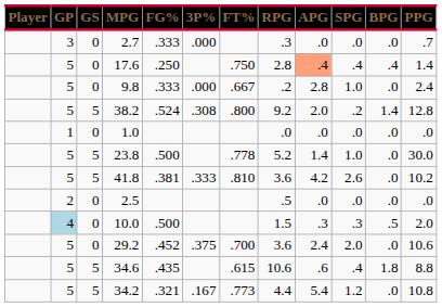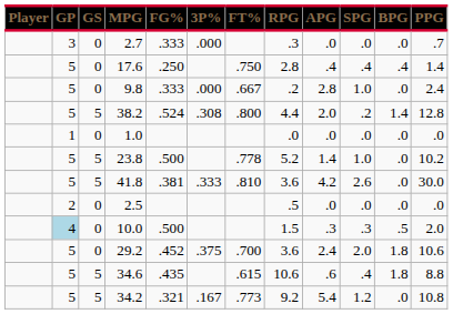 <table class="wikitable sortable" style="text-align:right;">
 <tr>
 <th style="background:#010101; color:#896C4C; border-top:#D50032 3px solid; border-bottom:#D50032 3px solid;">Player</th>
 <th style="background:#010101; color:#896C4C; border-top:#D50032 3px solid; border-bottom:#D50032 3px solid;">GP</th>
 <th style="background:#010101; color:#896C4C; border-top:#D50032 3px solid; border-bottom:#D50032 3px solid;">GS</th>
 <th style="background:#010101; color:#896C4C; border-top:#D50032 3px solid; border-bottom:#D50032 3px solid;">MPG</th>
 <th style="background:#010101; color:#896C4C; border-top:#D50032 3px solid; border-bottom:#D50032 3px solid;">FG%</th>
 <th style="background:#010101; color:#896C4C; border-top:#D50032 3px solid; border-bottom:#D50032 3px solid;">3P%</th>
 <th style="background:#010101; color:#896C4C; border-top:#D50032 3px solid; border-bottom:#D50032 3px solid;">FT%</th>
 <th style="background:#010101; color:#896C4C; border-top:#D50032 3px solid; border-bottom:#D50032 3px solid;">RPG</th>
 <th style="background:#010101; color:#896C4C; border-top:#D50032 3px solid; border-bottom:#D50032 3px solid;">APG</th>
 <th style="background:#010101; color:#896C4C; border-top:#D50032 3px solid; border-bottom:#D50032 3px solid;">SPG</th>
 <th style="background:#010101; color:#896C4C; border-top:#D50032 3px solid; border-bottom:#D50032 3px solid;">BPG</th>
 <th style="background:#010101; color:#896C4C; border-top:#D50032 3px solid; border-bottom:#D50032 3px solid;">PPG</th>
 </tr>
 <tr>
 <td style="text-align:left;"></td>
 <td>3</td>
 <td>0</td>
 <td>2.7</td>
 <td>.333</td>
 <td>.000</td>
 <td></td>
 <td>.3</td>
 <td>.0</td>
 <td>.0</td>
 <td>.0</td>
 <td>.7</td>
 </tr>
 <tr>
 <td style="text-align:left;"></td>
 <td>5</td>
 <td>0</td>
 <td>17.6</td>
 <td>.250</td>
 <td></td>
 <td>.750</td>
 <td>2.8</td>
-<td style="background: lightsalmon;">.4</td>
+<td>.4</td>
 <td>.4</td>
 <td>.4</td>
 <td>1.4</td>
 </tr>
 <tr>
 <td style="text-align:left;"></td>
 <td>5</td>
 <td>0</td>
 <td>9.8</td>
 <td>.333</td>
 <td>.000</td>
 <td>.667</td>
 <td>.2</td>
 <td>2.8</td>
 <td>1.0</td>
 <td>.0</td>
 <td>2.4</td>
 </tr>
 <tr>
 <td style="text-align:left;"></td>
 <td>5</td>
 <td>5</td>
 <td>38.2</td>
 <td>.524</td>
 <td>.308</td>
 <td>.800</td>
-<td>9.2</td>
+<td>4.4</td>
 <td>2.0</td>
 <td>.2</td>
 <td>1.4</td>
 <td>12.8</td>
 </tr>
 <tr>
 <td style="text-align:left;"></td>
 <td>1</td>
 <td>0</td>
 <td>1.0</td>
 <td></td>
 <td></td>
 <td></td>
 <td>.0</td>
 <td>.0</td>
 <td>.0</td>
 <td>.0</td>
 <td>.0</td>
 </tr>
 <tr>
 <td style="text-align:left;"></td>
 <td>5</td>
 <td>5</td>
 <td>23.8</td>
 <td>.500</td>
 <td></td>
 <td>.778</td>
 <td>5.2</td>
 <td>1.4</td>
 <td>1.0</td>
 <td>.0</td>
-<td>30.0</td>
+<td>10.2</td>
 </tr>
 <tr>
 <td style="text-align:left;"></td>
 <td>5</td>
 <td>5</td>
 <td>41.8</td>
 <td>.381</td>
 <td>.333</td>
 <td>.810</td>
 <td>3.6</td>
 <td>4.2</td>
 <td>2.6</td>
 <td>.0</td>
-<td>10.2</td>
+<td>30.0</td>
 </tr>
 <tr>
 <td style="text-align:left;"></td>
 <td>2</td>
 <td>0</td>
 <td>2.5</td>
 <td></td>
 <td></td>
 <td></td>
 <td>.5</td>
 <td>.0</td>
 <td>.0</td>
 <td>.0</td>
 <td>.0</td>
 </tr>
 <tr>
 <td style="text-align:left;"></td>
 <td style="background: lightblue;">4</td>
 <td>0</td>
 <td>10.0</td>
 <td>.500</td>
 <td></td>
 <td></td>
 <td>1.5</td>
 <td>.3</td>
 <td>.3</td>
 <td>.5</td>
 <td>2.0</td>
 </tr>
 <tr>
 <td style="text-align:left;"></td>
 <td>5</td>
 <td>0</td>
 <td>29.2</td>
 <td>.452</td>
 <td>.375</td>
 <td>.700</td>
 <td>3.6</td>
 <td>2.4</td>
 <td>2.0</td>
-<td>.0</td>
+<td>1.8</td>
 <td>10.6</td>
 </tr>
 <tr>
 <td style="text-align:left;"></td>
 <td>5</td>
 <td>5</td>
 <td>34.6</td>
 <td>.435</td>
 <td></td>
 <td>.615</td>
 <td>10.6</td>
 <td>.6</td>
 <td>.4</td>
 <td>1.8</td>
 <td>8.8</td>
 </tr>
 <tr>
 <td style="text-align:left;"></td>
 <td>5</td>
 <td>5</td>
 <td>34.2</td>
 <td>.321</td>
 <td>.167</td>
 <td>.773</td>
-<td>4.4</td>
+<td>9.2</td>
 <td>5.4</td>
 <td>1.2</td>
 <td>.0</td>
 <td>10.8</td>
 </tr>
 </table>
